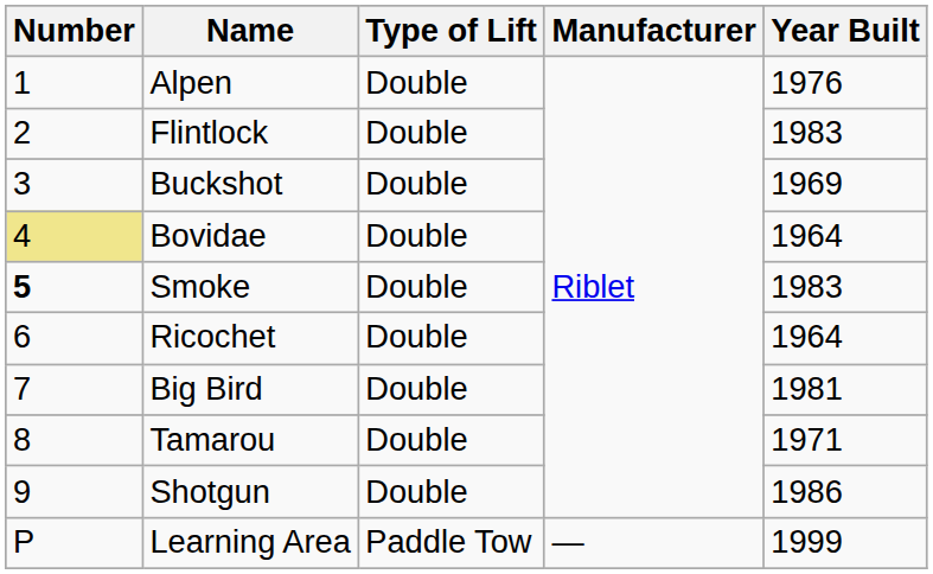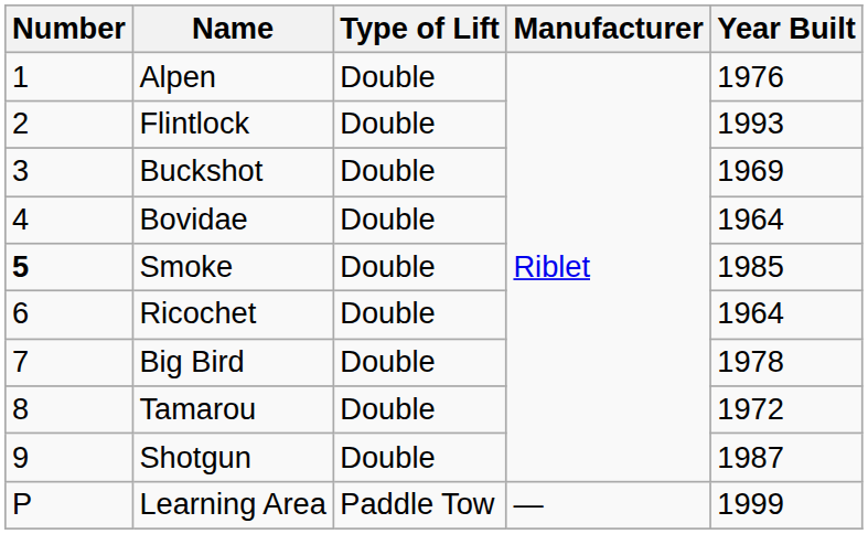 <table class="wikitable sortable">
 <tr>
 <th>Number</th>
 <th>Name</th>
 <th>Type of Lift</th>
 <th>Manufacturer</th>
 <th>Year Built</th>
 </tr>
 <tr>
 <td>1</td>
 <td>Alpen</td>
 <td>Double</td>
 <td rowspan="9"><a href='#'>Riblet</a></td>
 <td>1976</td>
 </tr>
 <tr>
 <td>2</td>
 <td>Flintlock</td>
 <td>Double</td>
-<td>1983</td>
+<td>1993</td>
 </tr>
 <tr>
 <td>3</td>
 <td>Buckshot</td>
 <td>Double</td>
 <td>1969</td>
 </tr>
 <tr>
-<td style="background: khaki;">4</td>
+<td>4</td>
 <td>Bovidae</td>
 <td>Double</td>
 <td>1964</td>
 </tr>
 <tr>
 <td><strong>5</strong></td>
 <td>Smoke</td>
 <td>Double</td>
-<td>1983</td>
+<td>1985</td>
 </tr>
 <tr>
 <td>6</td>
 <td>Ricochet</td>
 <td>Double</td>
 <td>1964</td>
 </tr>
 <tr>
 <td>7</td>
 <td>Big Bird</td>
 <td>Double</td>
-<td>1981</td>
+<td>1978</td>
 </tr>
 <tr>
 <td>8</td>
 <td>Tamarou</td>
 <td>Double</td>
-<td>1971</td>
+<td>1972</td>
 </tr>
 <tr>
 <td>9</td>
 <td>Shotgun</td>
 <td>Double</td>
-<td>1986</td>
+<td>1987</td>
 </tr>
 <tr>
 <td>P</td>
 <td>Learning Area</td>
 <td>Paddle Tow</td>
 <td>—</td>
 <td>1999</td>
 </tr>
 </table>
